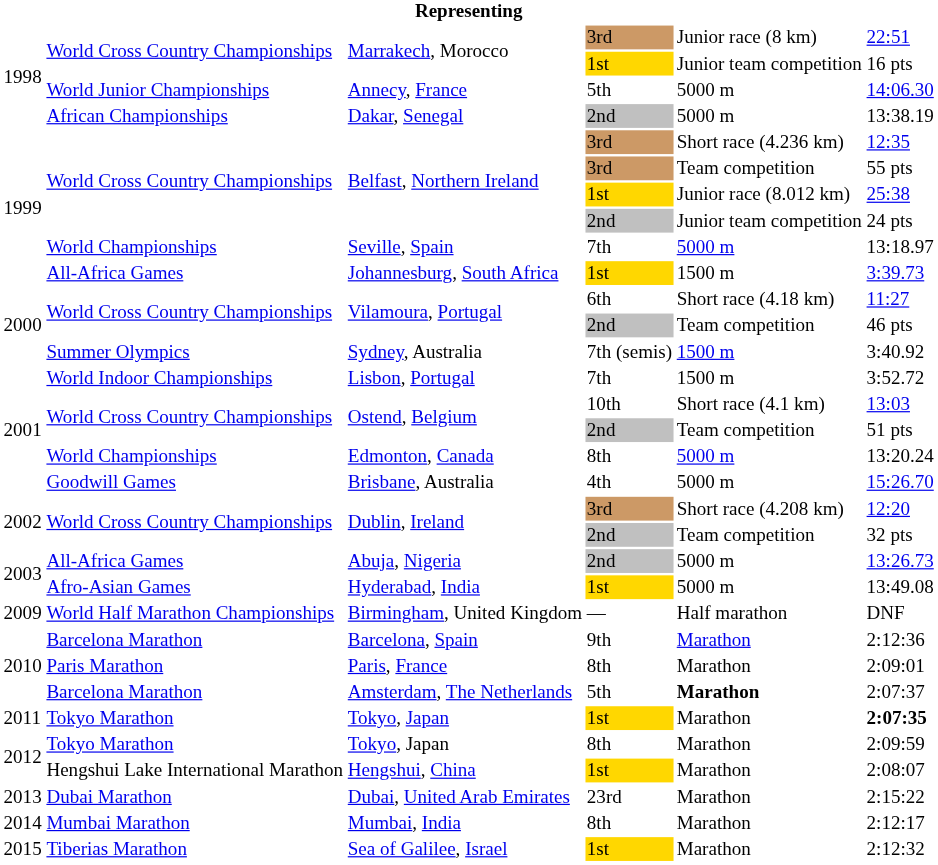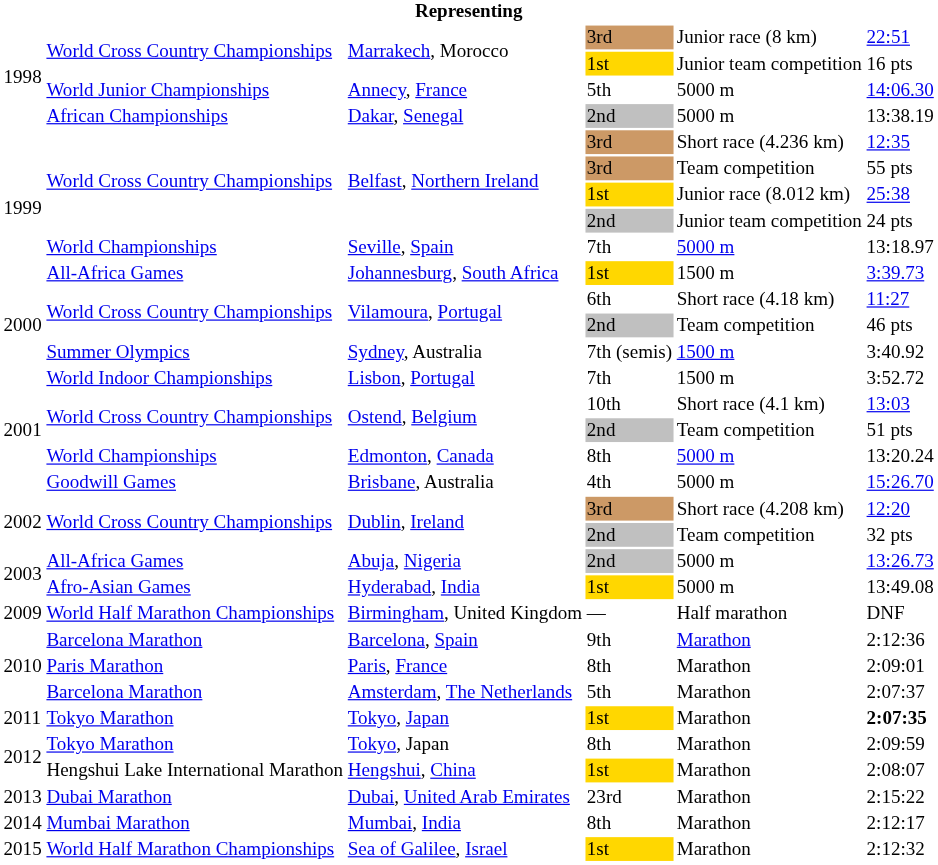 <table>
 <tr>
 <th colspan="6">Representing </th>
 </tr>
 <tr>
 <td rowspan=4>1998</td>
 <td rowspan=2><a href='#'>World Cross Country Championships</a></td>
 <td rowspan=2><a href='#'>Marrakech</a>, Morocco</td>
 <td bgcolor=cc9966>3rd</td>
 <td>Junior race (8 km)</td>
 <td><a href='#'>22:51</a></td>
 </tr>
 <tr>
 <td bgcolor=gold>1st</td>
 <td>Junior team competition</td>
 <td>16 pts</td>
 </tr>
 <tr>
 <td><a href='#'>World Junior Championships</a></td>
 <td><a href='#'>Annecy</a>, <a href='#'>France</a></td>
 <td>5th</td>
 <td>5000 m</td>
 <td><a href='#'>14:06.30</a></td>
 </tr>
 <tr>
 <td><a href='#'>African Championships</a></td>
 <td><a href='#'>Dakar</a>, <a href='#'>Senegal</a></td>
 <td bgcolor="silver">2nd</td>
 <td>5000 m</td>
 <td>13:38.19</td>
 </tr>
 <tr>
 <td rowspan=6>1999</td>
 <td rowspan=4><a href='#'>World Cross Country Championships</a></td>
 <td rowspan=4><a href='#'>Belfast</a>, <a href='#'>Northern Ireland</a></td>
 <td bgcolor="cc9966">3rd</td>
 <td>Short race (4.236 km)</td>
 <td><a href='#'>12:35</a></td>
 </tr>
 <tr>
 <td bgcolor="cc9966">3rd</td>
 <td>Team competition</td>
 <td>55 pts</td>
 </tr>
 <tr>
 <td bgcolor="gold">1st</td>
 <td>Junior race (8.012 km)</td>
 <td><a href='#'>25:38</a></td>
 </tr>
 <tr>
 <td bgcolor="silver">2nd</td>
 <td>Junior team competition</td>
 <td>24 pts</td>
 </tr>
 <tr>
 <td><a href='#'>World Championships</a></td>
 <td><a href='#'>Seville</a>, <a href='#'>Spain</a></td>
 <td>7th</td>
 <td><a href='#'>5000 m</a></td>
 <td>13:18.97</td>
 </tr>
 <tr>
 <td><a href='#'>All-Africa Games</a></td>
 <td><a href='#'>Johannesburg</a>, <a href='#'>South Africa</a></td>
 <td bgcolor="gold">1st</td>
 <td>1500 m</td>
 <td><a href='#'>3:39.73</a></td>
 </tr>
 <tr>
 <td rowspan=3>2000</td>
 <td rowspan=2><a href='#'>World Cross Country Championships</a></td>
 <td rowspan=2><a href='#'>Vilamoura</a>, <a href='#'>Portugal</a></td>
 <td>6th</td>
 <td>Short race (4.18 km)</td>
 <td><a href='#'>11:27</a></td>
 </tr>
 <tr>
 <td bgcolor="silver">2nd</td>
 <td>Team competition</td>
 <td>46 pts</td>
 </tr>
 <tr>
 <td><a href='#'>Summer Olympics</a></td>
 <td><a href='#'>Sydney</a>, Australia</td>
 <td>7th (semis)</td>
 <td><a href='#'>1500 m</a></td>
 <td>3:40.92</td>
 </tr>
 <tr>
 <td rowspan=5>2001</td>
 <td><a href='#'>World Indoor Championships</a></td>
 <td><a href='#'>Lisbon</a>, <a href='#'>Portugal</a></td>
 <td>7th</td>
 <td>1500 m</td>
 <td>3:52.72</td>
 </tr>
 <tr>
 <td rowspan=2><a href='#'>World Cross Country Championships</a></td>
 <td rowspan=2><a href='#'>Ostend</a>, <a href='#'>Belgium</a></td>
 <td>10th</td>
 <td>Short race (4.1 km)</td>
 <td><a href='#'>13:03</a></td>
 </tr>
 <tr>
 <td bgcolor="silver">2nd</td>
 <td>Team competition</td>
 <td>51 pts</td>
 </tr>
 <tr>
 <td><a href='#'>World Championships</a></td>
 <td><a href='#'>Edmonton</a>, <a href='#'>Canada</a></td>
 <td>8th</td>
 <td><a href='#'>5000 m</a></td>
 <td>13:20.24</td>
 </tr>
 <tr>
 <td><a href='#'>Goodwill Games</a></td>
 <td><a href='#'>Brisbane</a>, Australia</td>
 <td>4th</td>
 <td>5000 m</td>
 <td><a href='#'>15:26.70</a></td>
 </tr>
 <tr>
 <td rowspan=2>2002</td>
 <td rowspan=2><a href='#'>World Cross Country Championships</a></td>
 <td rowspan=2><a href='#'>Dublin</a>, <a href='#'>Ireland</a></td>
 <td bgcolor="cc9966">3rd</td>
 <td>Short race (4.208 km)</td>
 <td><a href='#'>12:20</a></td>
 </tr>
 <tr>
 <td bgcolor="silver">2nd</td>
 <td>Team competition</td>
 <td>32 pts</td>
 </tr>
 <tr>
 <td rowspan=2>2003</td>
 <td><a href='#'>All-Africa Games</a></td>
 <td><a href='#'>Abuja</a>, <a href='#'>Nigeria</a></td>
 <td bgcolor="silver">2nd</td>
 <td>5000 m</td>
 <td><a href='#'>13:26.73</a></td>
 </tr>
 <tr>
 <td><a href='#'>Afro-Asian Games</a></td>
 <td><a href='#'>Hyderabad</a>, <a href='#'>India</a></td>
 <td bgcolor="gold">1st</td>
 <td>5000 m</td>
 <td>13:49.08</td>
 </tr>
 <tr>
 <td>2009</td>
 <td><a href='#'>World Half Marathon Championships</a></td>
 <td><a href='#'>Birmingham</a>, United Kingdom</td>
 <td>—</td>
 <td>Half marathon</td>
 <td>DNF</td>
 </tr>
 <tr>
 <td rowspan=3>2010</td>
 <td><a href='#'>Barcelona Marathon</a></td>
 <td><a href='#'>Barcelona</a>, <a href='#'>Spain</a></td>
 <td>9th</td>
 <td><a href='#'>Marathon</a></td>
 <td>2:12:36</td>
 </tr>
 <tr>
 <td><a href='#'>Paris Marathon</a></td>
 <td><a href='#'>Paris</a>, <a href='#'>France</a></td>
 <td>8th</td>
 <td>Marathon</td>
 <td>2:09:01</td>
 </tr>
 <tr>
 <td><a href='#'>Barcelona Marathon</a></td>
 <td><a href='#'>Amsterdam</a>, <a href='#'>The Netherlands</a></td>
 <td>5th</td>
-<td><strong>Marathon</strong></td>
+<td>Marathon</td>
 <td>2:07:37</td>
 </tr>
 <tr>
 <td>2011</td>
 <td><a href='#'>Tokyo Marathon</a></td>
 <td><a href='#'>Tokyo</a>, <a href='#'>Japan</a></td>
 <td bgcolor="gold">1st</td>
 <td>Marathon</td>
 <td><strong>2:07:35</strong></td>
 </tr>
 <tr>
 <td rowspan=2>2012</td>
 <td><a href='#'>Tokyo Marathon</a></td>
 <td><a href='#'>Tokyo</a>, Japan</td>
 <td>8th</td>
 <td>Marathon</td>
 <td>2:09:59</td>
 </tr>
 <tr>
 <td>Hengshui Lake International Marathon</td>
 <td><a href='#'>Hengshui</a>, <a href='#'>China</a></td>
 <td bgcolor="gold">1st</td>
 <td>Marathon</td>
 <td>2:08:07</td>
 </tr>
 <tr>
 <td>2013</td>
 <td><a href='#'>Dubai Marathon</a></td>
 <td><a href='#'>Dubai</a>, <a href='#'>United Arab Emirates</a></td>
 <td>23rd</td>
 <td>Marathon</td>
 <td>2:15:22</td>
 </tr>
 <tr>
 <td>2014</td>
 <td><a href='#'>Mumbai Marathon</a></td>
 <td><a href='#'>Mumbai</a>, <a href='#'>India</a></td>
 <td>8th</td>
 <td>Marathon</td>
 <td>2:12:17</td>
 </tr>
 <tr>
 <td>2015</td>
-<td><a href='#'>Tiberias Marathon</a></td>
+<td><a href='#'>World Half Marathon Championships</a></td>
 <td><a href='#'>Sea of Galilee</a>, <a href='#'>Israel</a></td>
 <td bgcolor="gold">1st</td>
 <td>Marathon</td>
 <td>2:12:32</td>
 </tr>
 </table>
